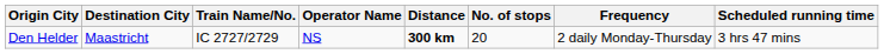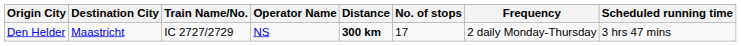 <table class="wikitable sortable">
 <tr>
 <th>Origin City</th>
 <th>Destination City</th>
 <th>Train Name/No.</th>
 <th>Operator Name</th>
 <th>Distance</th>
 <th>No. of stops</th>
 <th>Frequency</th>
 <th data-sort-type="number">Scheduled running time</th>
 </tr>
 <tr>
 <td><a href='#'>Den Helder</a></td>
 <td><a href='#'>Maastricht</a></td>
 <td>IC 2727/2729</td>
 <td><a href='#'>NS</a></td>
 <td><strong>300 km</strong></td>
-<td>20</td>
+<td>17</td>
 <td>2 daily Monday-Thursday</td>
 <td>3 hrs 47 mins</td>
 </tr>
 </table>
